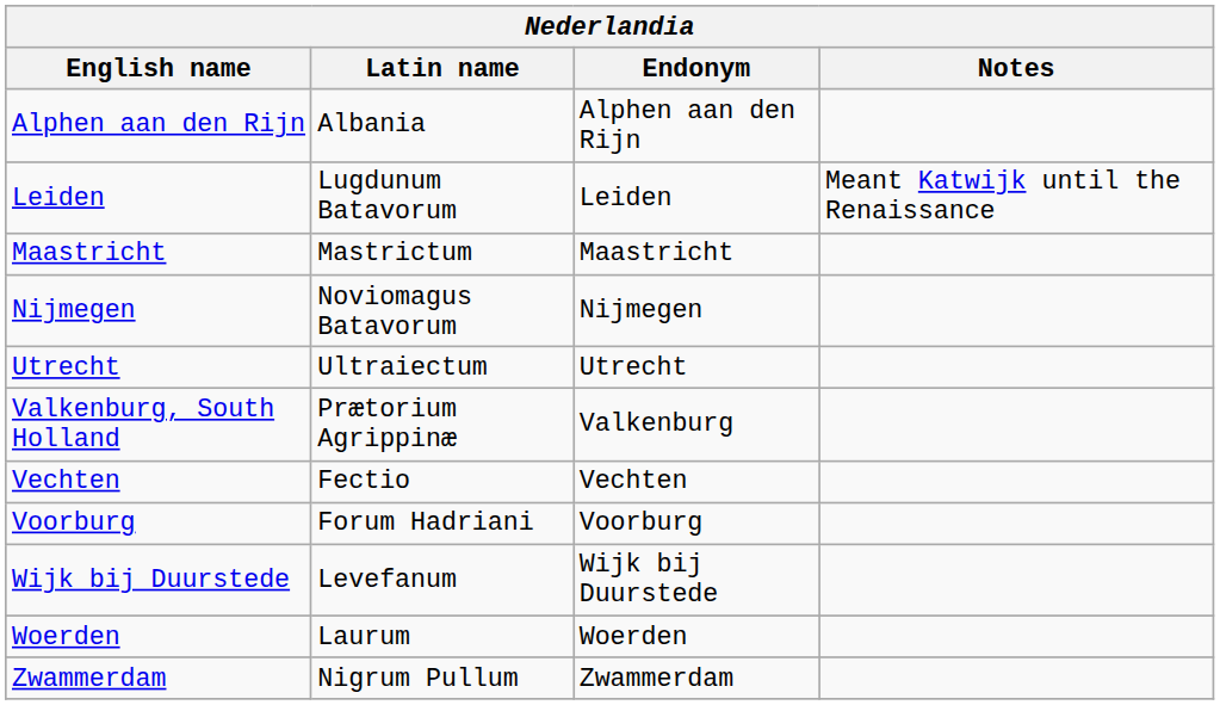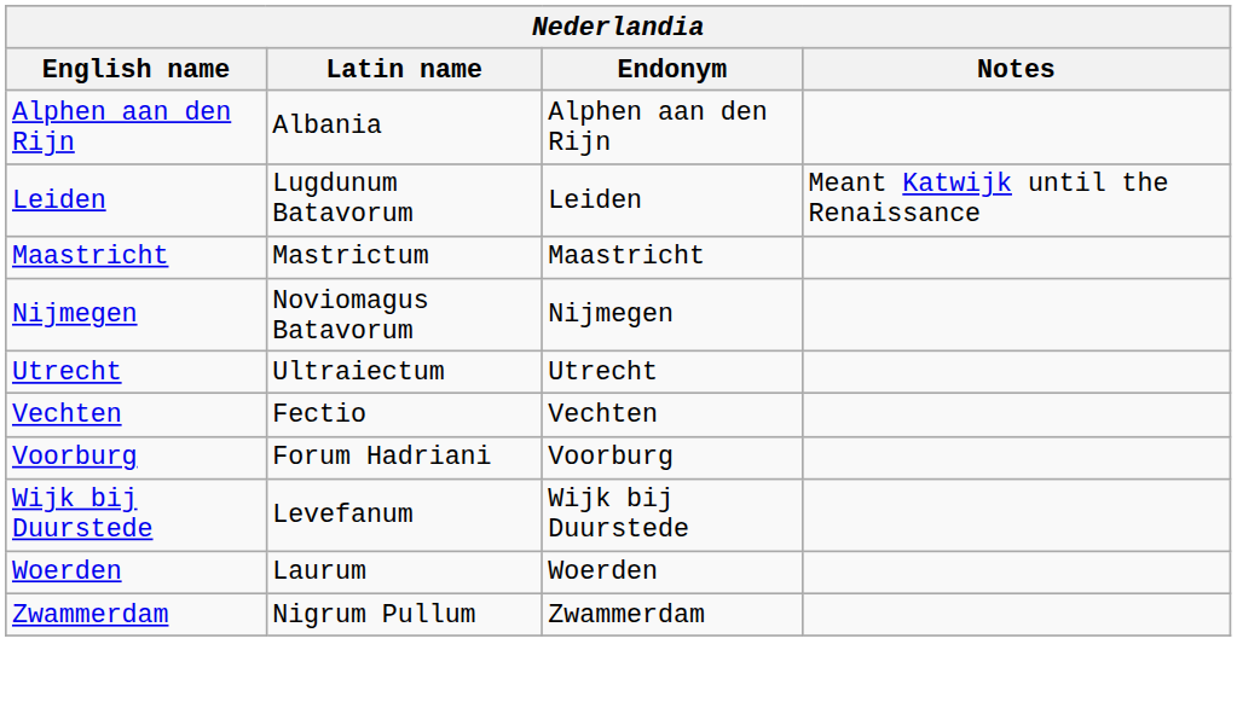 <table class="wikitable sortable">
 <tr>
 <th colspan="4"> <em>Nederlandia</em></th>
 </tr>
 <tr>
 <th>English name</th>
 <th>Latin name</th>
 <th>Endonym</th>
 <th>Notes</th>
 </tr>
 <tr>
 <td><a href='#'>Alphen aan den Rijn</a></td>
 <td>Albania</td>
 <td>Alphen aan den Rijn</td>
 <td></td>
 </tr>
 <tr>
 <td><a href='#'>Leiden</a></td>
 <td>Lugdunum Batavorum</td>
 <td>Leiden</td>
 <td>Meant <a href='#'>Katwijk</a> until the Renaissance</td>
 </tr>
 <tr>
 <td><a href='#'>Maastricht</a></td>
 <td>Mastrictum</td>
 <td>Maastricht</td>
 <td></td>
 </tr>
 <tr>
 <td><a href='#'>Nijmegen</a></td>
 <td>Noviomagus Batavorum</td>
 <td>Nijmegen</td>
 <td></td>
 </tr>
 <tr>
 <td><a href='#'>Utrecht</a></td>
 <td>Ultraiectum</td>
 <td>Utrecht</td>
 <td></td>
 </tr>
 <tr>
-<td><a href='#'>Valkenburg, South Holland</a></td>
-<td>Prætorium Agrippinæ</td>
-<td>Valkenburg</td>
-<td></td>
-</tr>
-<tr>
 <td><a href='#'>Vechten</a></td>
 <td>Fectio</td>
 <td>Vechten</td>
 <td></td>
 </tr>
 <tr>
 <td><a href='#'>Voorburg</a></td>
 <td>Forum Hadriani</td>
 <td>Voorburg</td>
 <td></td>
 </tr>
 <tr>
 <td><a href='#'>Wijk bij Duurstede</a></td>
 <td>Levefanum</td>
 <td>Wijk bij Duurstede</td>
 <td></td>
 </tr>
 <tr>
 <td><a href='#'>Woerden</a></td>
 <td>Laurum</td>
 <td>Woerden</td>
 <td></td>
 </tr>
 <tr>
 <td><a href='#'>Zwammerdam</a></td>
 <td>Nigrum Pullum</td>
 <td>Zwammerdam</td>
 <td></td>
 </tr>
 </table>
